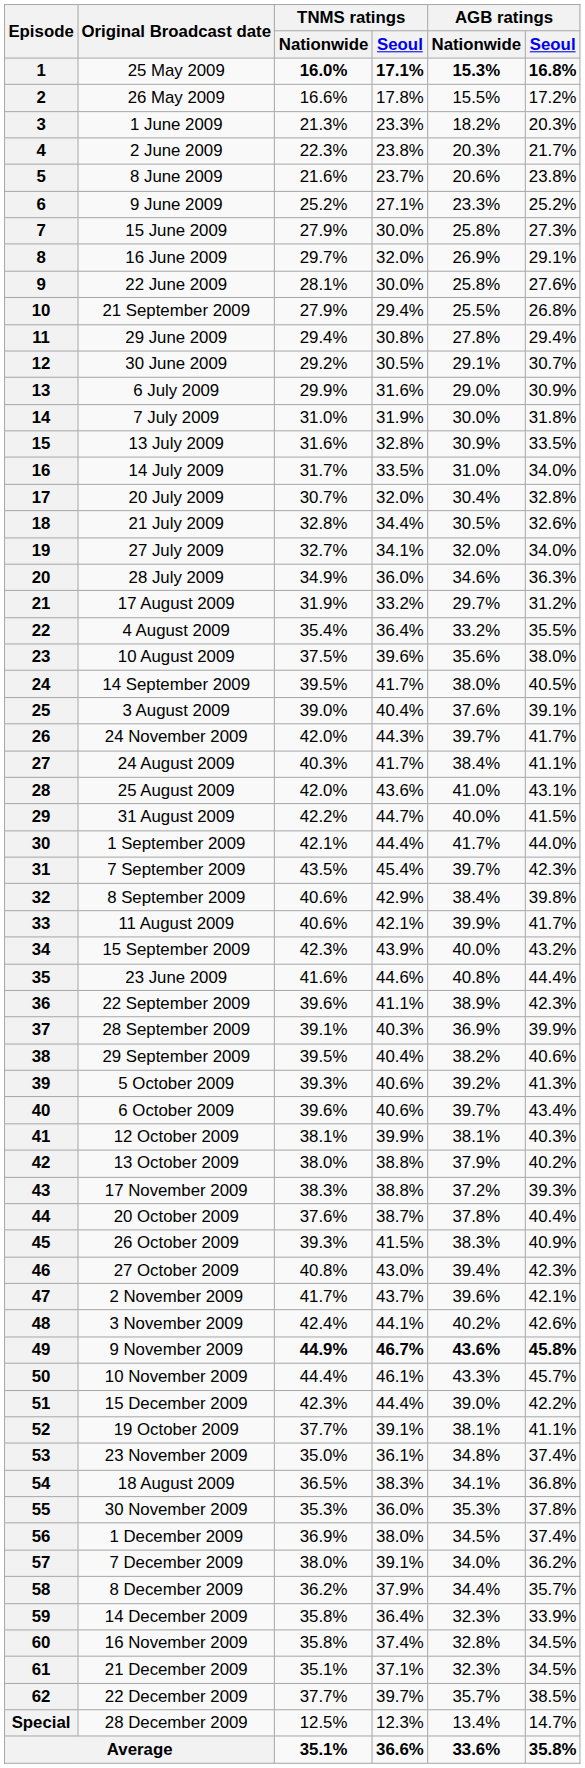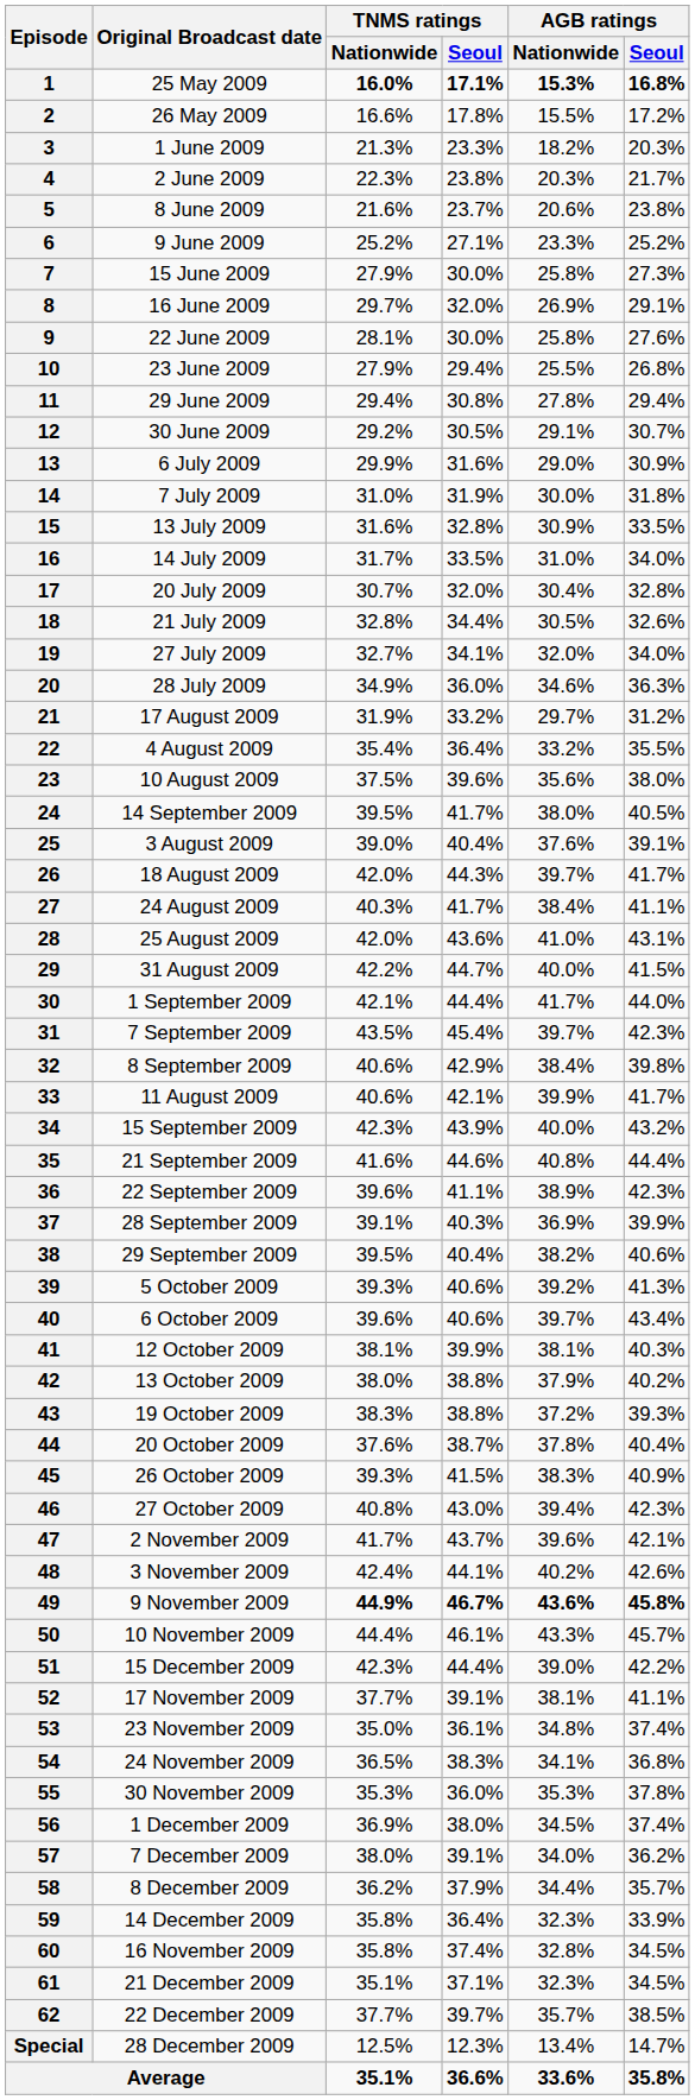 <table class=wikitable>
 <tr align=center>
 <th rowspan="2">Episode</th>
 <th rowspan="2">Original Broadcast date</th>
 <th colspan="2">TNMS ratings</th>
 <th colspan="2">AGB ratings</th>
 </tr>
 <tr>
 <th>Nationwide</th>
 <th><a href='#'>Seoul</a></th>
 <th>Nationwide</th>
 <th><a href='#'>Seoul</a></th>
 </tr>
 <tr align=center>
 <th>1</th>
 <td>25 May 2009</td>
 <td><span><strong>16.0%</strong></span></td>
 <td><span><strong>17.1%</strong></span></td>
 <td><span><strong>15.3%</strong></span></td>
 <td><span><strong>16.8%</strong></span></td>
 </tr>
 <tr align=center>
 <th>2</th>
 <td>26 May 2009</td>
 <td>16.6%</td>
 <td>17.8%</td>
 <td>15.5%</td>
 <td>17.2%</td>
 </tr>
 <tr align=center>
 <th>3</th>
 <td>1 June 2009</td>
 <td>21.3%</td>
 <td>23.3%</td>
 <td>18.2%</td>
 <td>20.3%</td>
 </tr>
 <tr align=center>
 <th>4</th>
 <td>2 June 2009</td>
 <td>22.3%</td>
 <td>23.8%</td>
 <td>20.3%</td>
 <td>21.7%</td>
 </tr>
 <tr align=center>
 <th>5</th>
 <td>8 June 2009</td>
 <td>21.6%</td>
 <td>23.7%</td>
 <td>20.6%</td>
 <td>23.8%</td>
 </tr>
 <tr align=center>
 <th>6</th>
 <td>9 June 2009</td>
 <td>25.2%</td>
 <td>27.1%</td>
 <td>23.3%</td>
 <td>25.2%</td>
 </tr>
 <tr align=center>
 <th>7</th>
 <td>15 June 2009</td>
 <td>27.9%</td>
 <td>30.0%</td>
 <td>25.8%</td>
 <td>27.3%</td>
 </tr>
 <tr align=center>
 <th>8</th>
 <td>16 June 2009</td>
 <td>29.7%</td>
 <td>32.0%</td>
 <td>26.9%</td>
 <td>29.1%</td>
 </tr>
 <tr align=center>
 <th>9</th>
 <td>22 June 2009</td>
 <td>28.1%</td>
 <td>30.0%</td>
 <td>25.8%</td>
 <td>27.6%</td>
 </tr>
 <tr align=center>
 <th>10</th>
-<td>21 September 2009</td>
+<td>23 June 2009</td>
 <td>27.9%</td>
 <td>29.4%</td>
 <td>25.5%</td>
 <td>26.8%</td>
 </tr>
 <tr align=center>
 <th>11</th>
 <td>29 June 2009</td>
 <td>29.4%</td>
 <td>30.8%</td>
 <td>27.8%</td>
 <td>29.4%</td>
 </tr>
 <tr align=center>
 <th>12</th>
 <td>30 June 2009</td>
 <td>29.2%</td>
 <td>30.5%</td>
 <td>29.1%</td>
 <td>30.7%</td>
 </tr>
 <tr align=center>
 <th>13</th>
 <td>6 July 2009</td>
 <td>29.9%</td>
 <td>31.6%</td>
 <td>29.0%</td>
 <td>30.9%</td>
 </tr>
 <tr align=center>
 <th>14</th>
 <td>7 July 2009</td>
 <td>31.0%</td>
 <td>31.9%</td>
 <td>30.0%</td>
 <td>31.8%</td>
 </tr>
 <tr align=center>
 <th>15</th>
 <td>13 July 2009</td>
 <td>31.6%</td>
 <td>32.8%</td>
 <td>30.9%</td>
 <td>33.5%</td>
 </tr>
 <tr align=center>
 <th>16</th>
 <td>14 July 2009</td>
 <td>31.7%</td>
 <td>33.5%</td>
 <td>31.0%</td>
 <td>34.0%</td>
 </tr>
 <tr align=center>
 <th>17</th>
 <td>20 July 2009</td>
 <td>30.7%</td>
 <td>32.0%</td>
 <td>30.4%</td>
 <td>32.8%</td>
 </tr>
 <tr align=center>
 <th>18</th>
 <td>21 July 2009</td>
 <td>32.8%</td>
 <td>34.4%</td>
 <td>30.5%</td>
 <td>32.6%</td>
 </tr>
 <tr align=center>
 <th>19</th>
 <td>27 July 2009</td>
 <td>32.7%</td>
 <td>34.1%</td>
 <td>32.0%</td>
 <td>34.0%</td>
 </tr>
 <tr align=center>
 <th>20</th>
 <td>28 July 2009</td>
 <td>34.9%</td>
 <td>36.0%</td>
 <td>34.6%</td>
 <td>36.3%</td>
 </tr>
 <tr align=center>
 <th>21</th>
 <td>17 August 2009</td>
 <td>31.9%</td>
 <td>33.2%</td>
 <td>29.7%</td>
 <td>31.2%</td>
 </tr>
 <tr align=center>
 <th>22</th>
 <td>4 August 2009</td>
 <td>35.4%</td>
 <td>36.4%</td>
 <td>33.2%</td>
 <td>35.5%</td>
 </tr>
 <tr align=center>
 <th>23</th>
 <td>10 August 2009</td>
 <td>37.5%</td>
 <td>39.6%</td>
 <td>35.6%</td>
 <td>38.0%</td>
 </tr>
 <tr align=center>
 <th>24</th>
 <td>14 September 2009</td>
 <td>39.5%</td>
 <td>41.7%</td>
 <td>38.0%</td>
 <td>40.5%</td>
 </tr>
 <tr align=center>
 <th>25</th>
 <td>3 August 2009</td>
 <td>39.0%</td>
 <td>40.4%</td>
 <td>37.6%</td>
 <td>39.1%</td>
 </tr>
 <tr align=center>
 <th>26</th>
-<td>24 November 2009</td>
+<td>18 August 2009</td>
 <td>42.0%</td>
 <td>44.3%</td>
 <td>39.7%</td>
 <td>41.7%</td>
 </tr>
 <tr align=center>
 <th>27</th>
 <td>24 August 2009</td>
 <td>40.3%</td>
 <td>41.7%</td>
 <td>38.4%</td>
 <td>41.1%</td>
 </tr>
 <tr align=center>
 <th>28</th>
 <td>25 August 2009</td>
 <td>42.0%</td>
 <td>43.6%</td>
 <td>41.0%</td>
 <td>43.1%</td>
 </tr>
 <tr align=center>
 <th>29</th>
 <td>31 August 2009</td>
 <td>42.2%</td>
 <td>44.7%</td>
 <td>40.0%</td>
 <td>41.5%</td>
 </tr>
 <tr align=center>
 <th>30</th>
 <td>1 September 2009</td>
 <td>42.1%</td>
 <td>44.4%</td>
 <td>41.7%</td>
 <td>44.0%</td>
 </tr>
 <tr align=center>
 <th>31</th>
 <td>7 September 2009</td>
 <td>43.5%</td>
 <td>45.4%</td>
 <td>39.7%</td>
 <td>42.3%</td>
 </tr>
 <tr align=center>
 <th>32</th>
 <td>8 September 2009</td>
 <td>40.6%</td>
 <td>42.9%</td>
 <td>38.4%</td>
 <td>39.8%</td>
 </tr>
 <tr align=center>
 <th>33</th>
 <td>11 August 2009</td>
 <td>40.6%</td>
 <td>42.1%</td>
 <td>39.9%</td>
 <td>41.7%</td>
 </tr>
 <tr align=center>
 <th>34</th>
 <td>15 September 2009</td>
 <td>42.3%</td>
 <td>43.9%</td>
 <td>40.0%</td>
 <td>43.2%</td>
 </tr>
 <tr align=center>
 <th>35</th>
-<td>23 June 2009</td>
+<td>21 September 2009</td>
 <td>41.6%</td>
 <td>44.6%</td>
 <td>40.8%</td>
 <td>44.4%</td>
 </tr>
 <tr align=center>
 <th>36</th>
 <td>22 September 2009</td>
 <td>39.6%</td>
 <td>41.1%</td>
 <td>38.9%</td>
 <td>42.3%</td>
 </tr>
 <tr align=center>
 <th>37</th>
 <td>28 September 2009</td>
 <td>39.1%</td>
 <td>40.3%</td>
 <td>36.9%</td>
 <td>39.9%</td>
 </tr>
 <tr align=center>
 <th>38</th>
 <td>29 September 2009</td>
 <td>39.5%</td>
 <td>40.4%</td>
 <td>38.2%</td>
 <td>40.6%</td>
 </tr>
 <tr align=center>
 <th>39</th>
 <td>5 October 2009</td>
 <td>39.3%</td>
 <td>40.6%</td>
 <td>39.2%</td>
 <td>41.3%</td>
 </tr>
 <tr align=center>
 <th>40</th>
 <td>6 October 2009</td>
 <td>39.6%</td>
 <td>40.6%</td>
 <td>39.7%</td>
 <td>43.4%</td>
 </tr>
 <tr align=center>
 <th>41</th>
 <td>12 October 2009</td>
 <td>38.1%</td>
 <td>39.9%</td>
 <td>38.1%</td>
 <td>40.3%</td>
 </tr>
 <tr align=center>
 <th>42</th>
 <td>13 October 2009</td>
 <td>38.0%</td>
 <td>38.8%</td>
 <td>37.9%</td>
 <td>40.2%</td>
 </tr>
 <tr align=center>
 <th>43</th>
-<td>17 November 2009</td>
+<td>19 October 2009</td>
 <td>38.3%</td>
 <td>38.8%</td>
 <td>37.2%</td>
 <td>39.3%</td>
 </tr>
 <tr align=center>
 <th>44</th>
 <td>20 October 2009</td>
 <td>37.6%</td>
 <td>38.7%</td>
 <td>37.8%</td>
 <td>40.4%</td>
 </tr>
 <tr align=center>
 <th>45</th>
 <td>26 October 2009</td>
 <td>39.3%</td>
 <td>41.5%</td>
 <td>38.3%</td>
 <td>40.9%</td>
 </tr>
 <tr align=center>
 <th>46</th>
 <td>27 October 2009</td>
 <td>40.8%</td>
 <td>43.0%</td>
 <td>39.4%</td>
 <td>42.3%</td>
 </tr>
 <tr align=center>
 <th>47</th>
 <td>2 November 2009</td>
 <td>41.7%</td>
 <td>43.7%</td>
 <td>39.6%</td>
 <td>42.1%</td>
 </tr>
 <tr align=center>
 <th>48</th>
 <td>3 November 2009</td>
 <td>42.4%</td>
 <td>44.1%</td>
 <td>40.2%</td>
 <td>42.6%</td>
 </tr>
 <tr align=center>
 <th>49</th>
 <td>9 November 2009</td>
 <td><span><strong>44.9%</strong></span></td>
 <td><span><strong>46.7%</strong></span></td>
 <td><span><strong>43.6%</strong></span></td>
 <td><span><strong>45.8%</strong></span></td>
 </tr>
 <tr align=center>
 <th>50</th>
 <td>10 November 2009</td>
 <td>44.4%</td>
 <td>46.1%</td>
 <td>43.3%</td>
 <td>45.7%</td>
 </tr>
 <tr align=center>
 <th>51</th>
 <td>15 December 2009</td>
 <td>42.3%</td>
 <td>44.4%</td>
 <td>39.0%</td>
 <td>42.2%</td>
 </tr>
 <tr align=center>
 <th>52</th>
-<td>19 October 2009</td>
+<td>17 November 2009</td>
 <td>37.7%</td>
 <td>39.1%</td>
 <td>38.1%</td>
 <td>41.1%</td>
 </tr>
 <tr align=center>
 <th>53</th>
 <td>23 November 2009</td>
 <td>35.0%</td>
 <td>36.1%</td>
 <td>34.8%</td>
 <td>37.4%</td>
 </tr>
 <tr align=center>
 <th>54</th>
-<td>18 August 2009</td>
+<td>24 November 2009</td>
 <td>36.5%</td>
 <td>38.3%</td>
 <td>34.1%</td>
 <td>36.8%</td>
 </tr>
 <tr align=center>
 <th>55</th>
 <td>30 November 2009</td>
 <td>35.3%</td>
 <td>36.0%</td>
 <td>35.3%</td>
 <td>37.8%</td>
 </tr>
 <tr align=center>
 <th>56</th>
 <td>1 December 2009</td>
 <td>36.9%</td>
 <td>38.0%</td>
 <td>34.5%</td>
 <td>37.4%</td>
 </tr>
 <tr align=center>
 <th>57</th>
 <td>7 December 2009</td>
 <td>38.0%</td>
 <td>39.1%</td>
 <td>34.0%</td>
 <td>36.2%</td>
 </tr>
 <tr align=center>
 <th>58</th>
 <td>8 December 2009</td>
 <td>36.2%</td>
 <td>37.9%</td>
 <td>34.4%</td>
 <td>35.7%</td>
 </tr>
 <tr align=center>
 <th>59</th>
 <td>14 December 2009</td>
 <td>35.8%</td>
 <td>36.4%</td>
 <td>32.3%</td>
 <td>33.9%</td>
 </tr>
 <tr align=center>
 <th>60</th>
 <td>16 November 2009</td>
 <td>35.8%</td>
 <td>37.4%</td>
 <td>32.8%</td>
 <td>34.5%</td>
 </tr>
 <tr align=center>
 <th>61</th>
 <td>21 December 2009</td>
 <td>35.1%</td>
 <td>37.1%</td>
 <td>32.3%</td>
 <td>34.5%</td>
 </tr>
 <tr align=center>
 <th>62</th>
 <td>22 December 2009</td>
 <td>37.7%</td>
 <td>39.7%</td>
 <td>35.7%</td>
 <td>38.5%</td>
 </tr>
 <tr align=center>
 <th>Special</th>
 <td>28 December 2009</td>
 <td>12.5%</td>
 <td>12.3%</td>
 <td>13.4%</td>
 <td>14.7%</td>
 </tr>
 <tr align=center>
 <th colspan="2">Average</th>
 <td><strong>35.1%</strong></td>
 <td><strong>36.6%</strong></td>
 <td><strong>33.6%</strong></td>
 <td><strong>35.8%</strong></td>
 </tr>
 </table>
